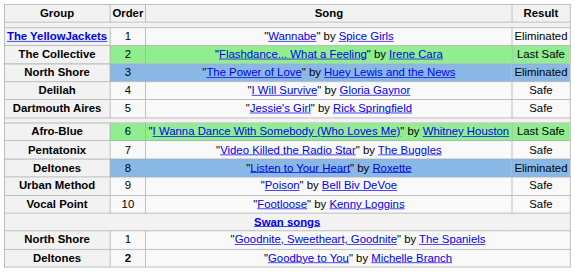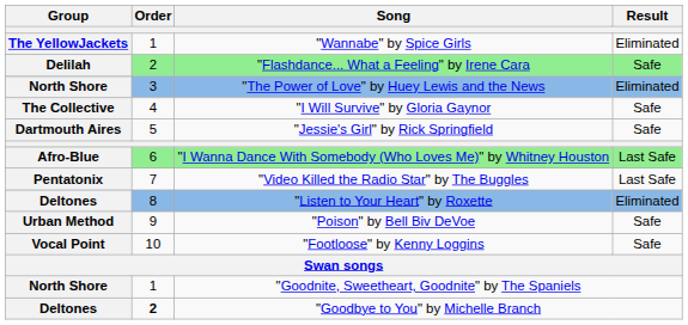 <table class="wikitable plainrowheaders" style="text-align:center;">
 <tr>
 <th scope="col">Group</th>
 <th scope="col">Order</th>
 <th scope="col">Song</th>
 <th scope="col">Result</th>
 </tr>
 <tr>
 <th scope="row" colspan="5"></th>
 </tr>
 <tr>
 <th scope="row"><a href='#'>The YellowJackets</a></th>
 <td>1</td>
 <td>"<a href='#'>Wannabe</a>" by <a href='#'>Spice Girls</a></td>
 <td>Eliminated</td>
 </tr>
 <tr style="background:lightgreen;">
-<th scope="row">The Collective</th>
+<th scope="row">Delilah</th>
 <td>2</td>
 <td>"<a href='#'>Flashdance... What a Feeling</a>" by <a href='#'>Irene Cara</a></td>
-<td>Last Safe</td>
+<td>Safe</td>
 </tr>
 <tr style="background:#8ab8e6;">
 <th scope="row">North Shore</th>
 <td>3</td>
 <td>"<a href='#'>The Power of Love</a>" by <a href='#'>Huey Lewis and the News</a></td>
 <td>Eliminated</td>
 </tr>
 <tr>
-<th scope="row">Delilah</th>
+<th scope="row">The Collective</th>
 <td>4</td>
 <td>"<a href='#'>I Will Survive</a>" by <a href='#'>Gloria Gaynor</a></td>
 <td>Safe</td>
 </tr>
 <tr>
 <th scope="row">Dartmouth Aires</th>
 <td>5</td>
 <td>"<a href='#'>Jessie's Girl</a>" by <a href='#'>Rick Springfield</a></td>
 <td>Safe</td>
 </tr>
 <tr>
 <th scope="row" colspan="5"></th>
 </tr>
 <tr style="background:lightgreen;">
 <th scope="row">Afro-Blue</th>
 <td>6</td>
 <td>"<a href='#'>I Wanna Dance With Somebody (Who Loves Me)</a>" by <a href='#'>Whitney Houston</a></td>
 <td>Last Safe</td>
 </tr>
 <tr>
 <th scope="row">Pentatonix</th>
 <td>7</td>
 <td>"<a href='#'>Video Killed the Radio Star</a>" by <a href='#'>The Buggles</a></td>
-<td>Safe</td>
+<td>Last Safe</td>
 </tr>
 <tr style="background:#8ab8e6;">
 <th scope="row">Deltones</th>
 <td>8</td>
 <td>"<a href='#'>Listen to Your Heart</a>" by <a href='#'>Roxette</a></td>
 <td>Eliminated</td>
 </tr>
 <tr>
 <th scope="row">Urban Method</th>
 <td>9</td>
 <td>"<a href='#'>Poison</a>" by <a href='#'>Bell Biv DeVoe</a></td>
 <td>Safe</td>
 </tr>
 <tr>
 <th scope="row">Vocal Point</th>
 <td>10</td>
 <td>"<a href='#'>Footloose</a>" by <a href='#'>Kenny Loggins</a></td>
 <td>Safe</td>
 </tr>
 <tr>
 <th scope="col" colspan="5"><a href='#'>Swan songs</a></th>
 </tr>
 <tr>
 <th scope="row">North Shore</th>
 <td>1</td>
 <td colspan="2">"<a href='#'>Goodnite, Sweetheart, Goodnite</a>" by <a href='#'>The Spaniels</a></td>
 </tr>
 <tr>
 <th scope="row">Deltones</th>
 <td><strong>2</strong></td>
 <td colspan="2">"<a href='#'>Goodbye to You</a>" by <a href='#'>Michelle Branch</a></td>
 </tr>
 </table>
